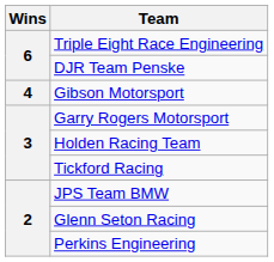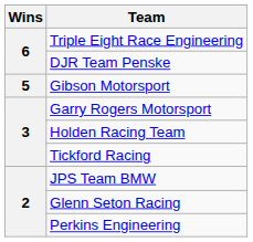 <table class="wikitable" style="font-size: 95%;">
 <tr>
 <th>Wins</th>
 <th>Team</th>
 </tr>
 <tr>
 <th rowspan="2">6</th>
 <td><a href='#'>Triple Eight Race Engineering</a></td>
 </tr>
 <tr>
 <td><a href='#'>DJR Team Penske</a></td>
 </tr>
 <tr>
-<th>4</th>
+<th>5</th>
 <td><a href='#'>Gibson Motorsport</a></td>
 </tr>
 <tr>
 <th rowspan="3">3</th>
 <td><a href='#'>Garry Rogers Motorsport</a></td>
 </tr>
 <tr>
 <td><a href='#'>Holden Racing Team</a></td>
 </tr>
 <tr>
 <td><a href='#'>Tickford Racing</a></td>
 </tr>
 <tr>
 <th rowspan="3">2</th>
 <td><a href='#'>JPS Team BMW</a></td>
 </tr>
 <tr>
 <td><a href='#'>Glenn Seton Racing</a></td>
 </tr>
 <tr>
 <td><a href='#'>Perkins Engineering</a></td>
 </tr>
 </table>
